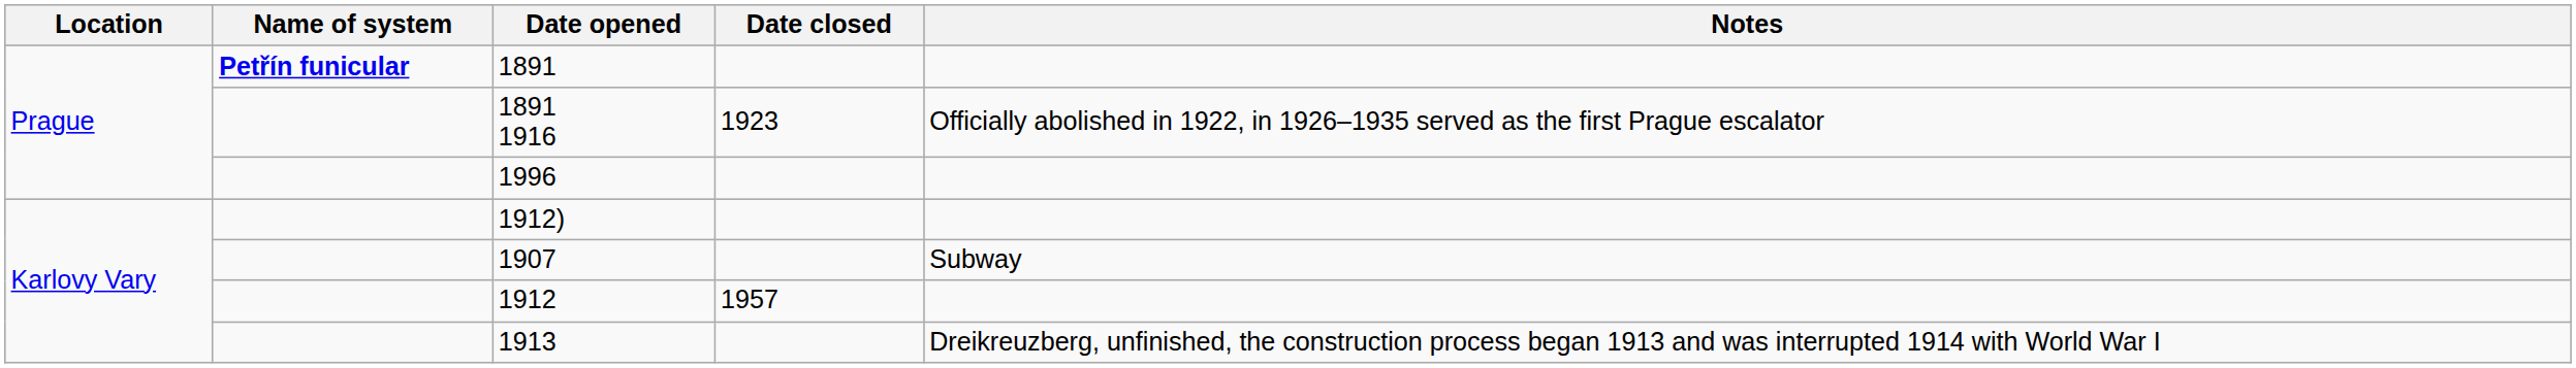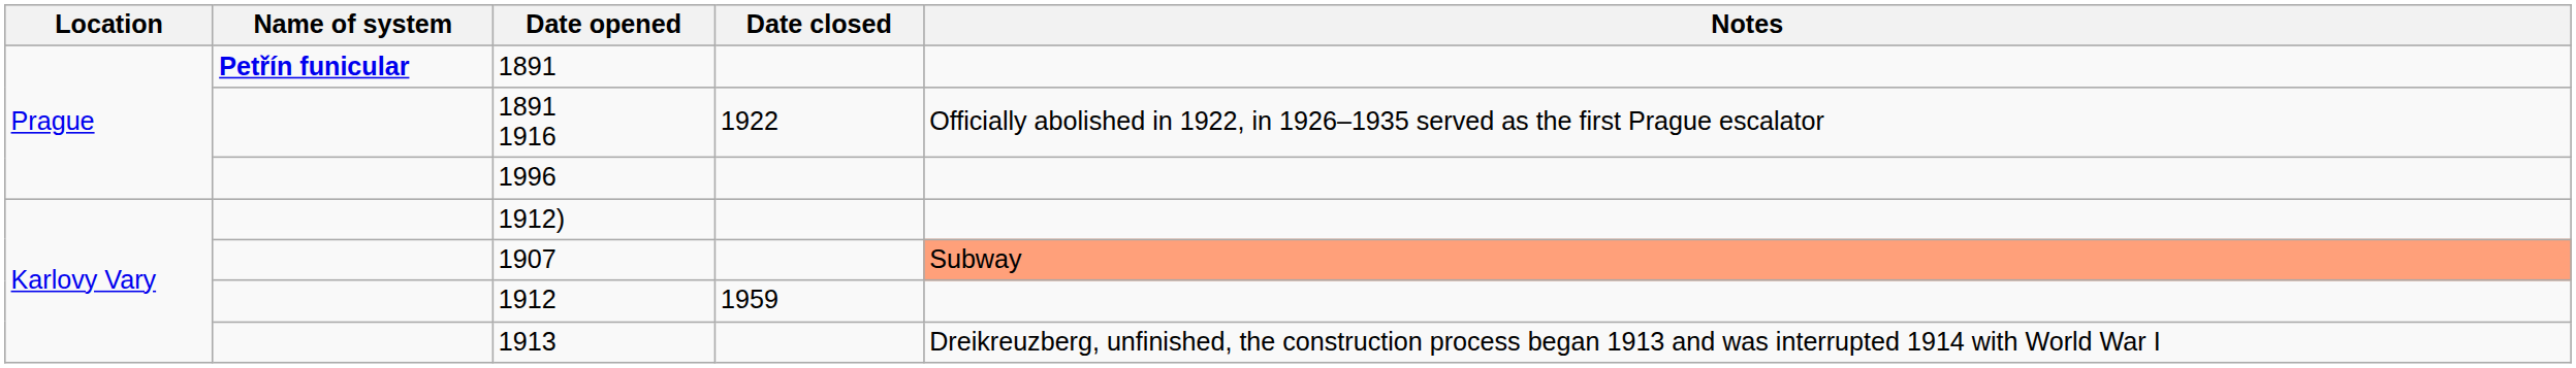 <table class="wikitable" width=100%>
 <tr>
 <th>Location</th>
 <th>Name of system</th>
 <th>Date opened</th>
 <th>Date closed</th>
 <th>Notes</th>
 </tr>
 <tr>
 <td rowspan="3"><a href='#'>Prague</a></td>
 <td><strong><a href='#'>Petřín funicular</a></strong></td>
 <td>1891</td>
 <td></td>
 <td></td>
 </tr>
 <tr>
 <td></td>
 <td>1891<br>1916</td>
-<td>1923</td>
+<td>1922</td>
 <td>Officially abolished in 1922, in 1926–1935 served as the first Prague escalator</td>
 </tr>
 <tr>
 <td></td>
 <td>1996</td>
 <td></td>
 <td></td>
 </tr>
 <tr>
 <td rowspan="4"><a href='#'>Karlovy Vary</a></td>
 <td></td>
 <td>1912)</td>
 <td></td>
 <td></td>
 </tr>
 <tr>
 <td></td>
 <td>1907</td>
 <td></td>
-<td>Subway</td>
+<td style="background: lightsalmon;">Subway</td>
 </tr>
 <tr>
 <td></td>
 <td>1912</td>
-<td>1957</td>
+<td>1959</td>
 <td></td>
 </tr>
 <tr>
 <td></td>
 <td>1913</td>
 <td></td>
 <td>Dreikreuzberg, unfinished, the construction process began 1913 and was interrupted 1914 with World War I</td>
 </tr>
 </table>
